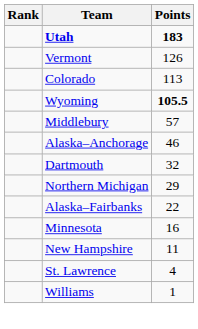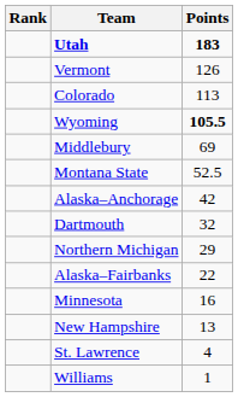 <table class="wikitable sortable" style="text-align:center">
 <tr>
 <th>Rank</th>
 <th>Team</th>
 <th>Points</th>
 </tr>
 <tr>
 <td></td>
 <td align=left><strong><a href='#'>Utah</a></strong></td>
 <td><strong>183</strong></td>
 </tr>
 <tr>
 <td></td>
 <td align=left><a href='#'>Vermont</a></td>
 <td>126</td>
 </tr>
 <tr>
 <td></td>
 <td align=left><a href='#'>Colorado</a></td>
 <td>113</td>
 </tr>
 <tr>
 <td></td>
 <td align=left><a href='#'>Wyoming</a></td>
 <td><strong>105.5</strong></td>
 </tr>
 <tr>
 <td></td>
 <td align=left><a href='#'>Middlebury</a></td>
-<td>57</td>
+<td>69</td>
+</tr>
+<tr>
+<td></td>
+<td align=left><a href='#'>Montana State</a></td>
+<td>52.5</td>
 </tr>
 <tr>
 <td></td>
 <td align=left><a href='#'>Alaska–Anchorage</a></td>
-<td>46</td>
+<td>42</td>
 </tr>
 <tr>
 <td></td>
 <td align=left><a href='#'>Dartmouth</a></td>
 <td>32</td>
 </tr>
 <tr>
 <td></td>
 <td align=left><a href='#'>Northern Michigan</a></td>
 <td>29</td>
 </tr>
 <tr>
 <td></td>
 <td align=left><a href='#'>Alaska–Fairbanks</a></td>
 <td>22</td>
 </tr>
 <tr>
 <td></td>
 <td align=left><a href='#'>Minnesota</a></td>
 <td>16</td>
 </tr>
 <tr>
 <td></td>
 <td align=left><a href='#'>New Hampshire</a></td>
-<td>11</td>
+<td>13</td>
 </tr>
 <tr>
 <td></td>
 <td align=left><a href='#'>St. Lawrence</a></td>
 <td>4</td>
 </tr>
 <tr>
 <td></td>
 <td align=left><a href='#'>Williams</a></td>
 <td>1</td>
 </tr>
 </table>
